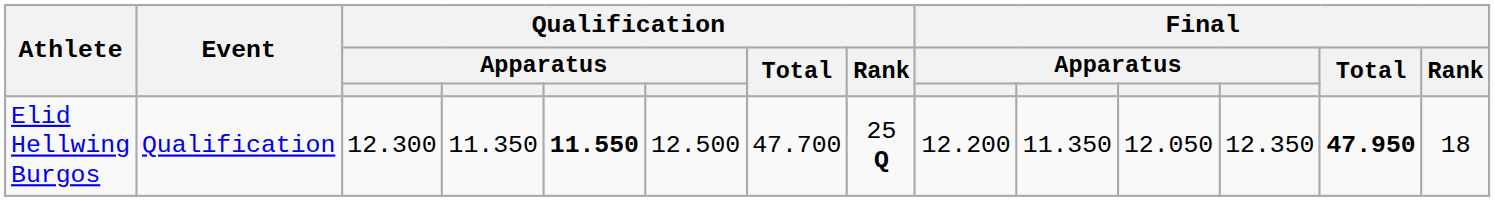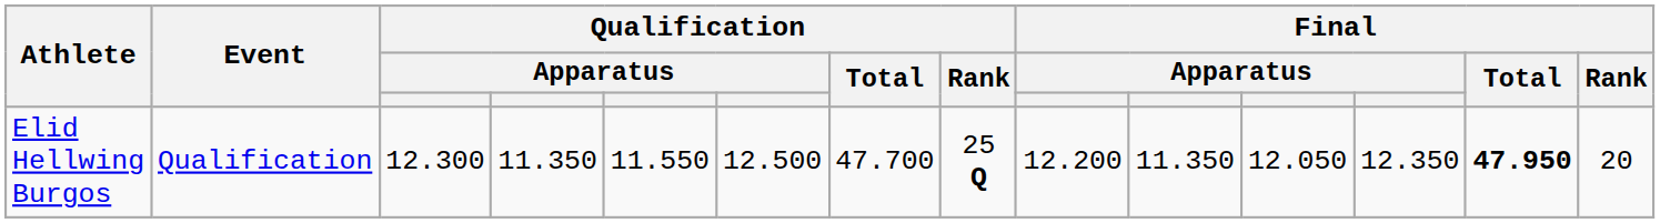 <table class="wikitable" style="font-size:90%">
 <tr>
 <th rowspan=3>Athlete</th>
 <th rowspan=3>Event</th>
 <th colspan=6>Qualification</th>
 <th colspan=6>Final</th>
 </tr>
 <tr style="font-size:95%">
 <th colspan=4>Apparatus</th>
 <th rowspan=2>Total</th>
 <th rowspan=2>Rank</th>
 <th colspan=4>Apparatus</th>
 <th rowspan=2>Total</th>
 <th rowspan=2>Rank</th>
 </tr>
 <tr style="font-size:95%">
 <th></th>
 <th></th>
 <th></th>
 <th></th>
 <th></th>
 <th></th>
 <th></th>
 <th></th>
 </tr>
 <tr align=center>
 <td align=left><a href='#'>Elid Hellwing Burgos</a></td>
 <td style="text-align:left;"><a href='#'>Qualification</a></td>
 <td>12.300</td>
 <td>11.350</td>
-<td><strong>11.550</strong></td>
+<td>11.550</td>
 <td>12.500</td>
 <td>47.700</td>
 <td>25 <strong>Q</strong></td>
 <td>12.200</td>
 <td>11.350</td>
 <td>12.050</td>
 <td>12.350</td>
 <td><strong>47.950</strong></td>
-<td>18</td>
+<td>20</td>
 </tr>
 </table>
